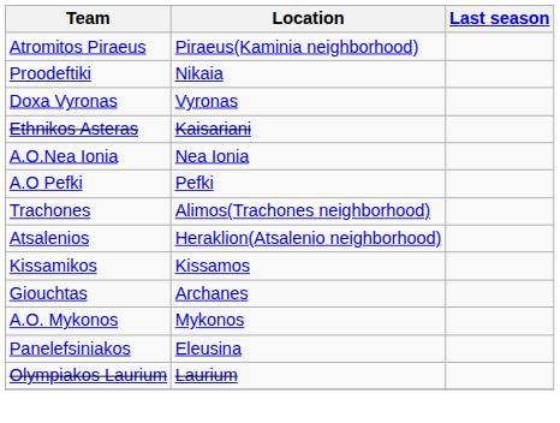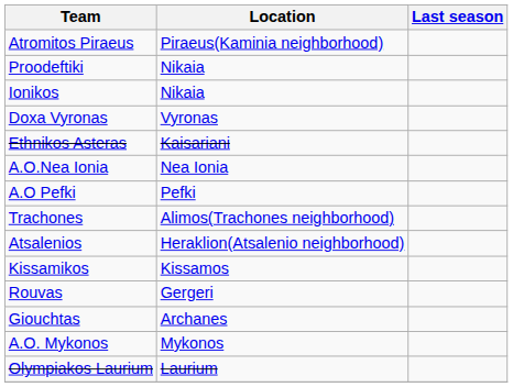 <table class="wikitable sortable">
 <tr>
 <th>Team</th>
 <th>Location</th>
 <th><a href='#'>Last season</a></th>
 </tr>
 <tr>
 <td><a href='#'>Atromitos Piraeus</a></td>
 <td><a href='#'>Piraeus(Kaminia neighborhood)</a></td>
 <td></td>
 </tr>
 <tr>
 <td><a href='#'>Proodeftiki</a></td>
+<td><a href='#'>Nikaia</a></td>
+<td></td>
+</tr>
+<tr>
+<td><a href='#'>Ionikos</a></td>
 <td><a href='#'>Nikaia</a></td>
 <td></td>
 </tr>
 <tr>
 <td><a href='#'>Doxa Vyronas</a></td>
 <td><a href='#'>Vyronas</a></td>
 <td></td>
 </tr>
 <tr>
 <td><s><a href='#'>Ethnikos Asteras</a></s></td>
 <td><s><a href='#'>Kaisariani</a></s></td>
 <td><s></s></td>
 </tr>
 <tr>
 <td><a href='#'>A.O.Nea Ionia</a></td>
 <td><a href='#'>Nea Ionia</a></td>
 <td></td>
 </tr>
 <tr>
 <td><a href='#'>A.O Pefki</a></td>
 <td><a href='#'>Pefki</a></td>
 <td></td>
 </tr>
 <tr>
 <td><a href='#'>Trachones</a></td>
 <td><a href='#'>Alimos(Trachones neighborhood)</a></td>
 <td></td>
 </tr>
 <tr>
 <td><a href='#'>Atsalenios</a></td>
 <td><a href='#'>Heraklion(Atsalenio neighborhood)</a></td>
 <td></td>
 </tr>
 <tr>
 <td><a href='#'>Kissamikos</a></td>
 <td><a href='#'>Kissamos</a></td>
 <td></td>
 </tr>
 <tr>
+<td><a href='#'>Rouvas</a></td>
+<td><a href='#'>Gergeri</a></td>
+<td></td>
+</tr>
+<tr>
 <td><a href='#'>Giouchtas</a></td>
 <td><a href='#'>Archanes</a></td>
 <td></td>
 </tr>
 <tr>
 <td><a href='#'>A.O. Mykonos</a></td>
 <td><a href='#'>Mykonos</a></td>
 <td></td>
 </tr>
 <tr>
-<td><a href='#'>Panelefsiniakos</a></td>
-<td><a href='#'>Eleusina</a></td>
-<td></td>
-</tr>
-<tr>
 <td><s><a href='#'>Olympiakos Laurium</a></s></td>
 <td><s><a href='#'>Laurium</a></s></td>
 <td><s></s></td>
 </tr>
 <tr>
 </tr>
 </table>
